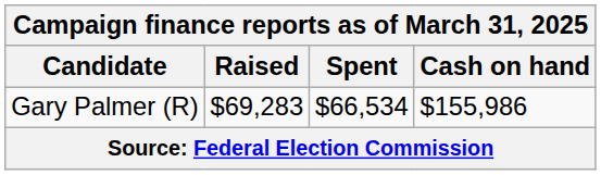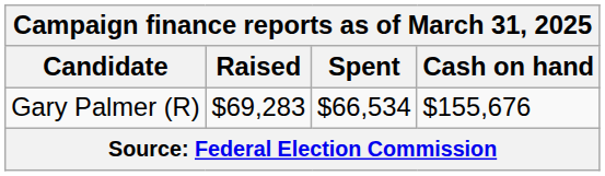 <table class="wikitable sortable">
 <tr>
 <th colspan=4>Campaign finance reports as of March 31, 2025</th>
 </tr>
 <tr style="text-align:center;">
 <th>Candidate</th>
 <th>Raised</th>
 <th>Spent</th>
 <th>Cash on hand</th>
 </tr>
 <tr>
 <td>Gary Palmer (R)</td>
 <td>$69,283</td>
 <td>$66,534</td>
-<td>$155,986</td>
+<td>$155,676</td>
 </tr>
 <tr>
 <th colspan="4"><small>Source: <a href='#'>Federal Election Commission</a></small></th>
 </tr>
 </table>
